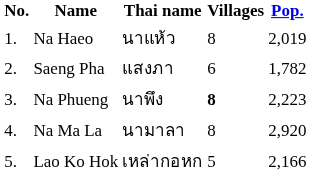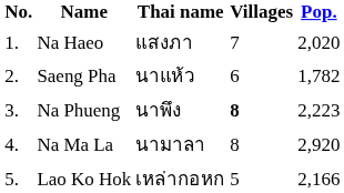 <table>
 <tr>
 <th>No.</th>
 <th>Name</th>
 <th>Thai name</th>
 <th>Villages</th>
 <th><a href='#'>Pop.</a></th>
 </tr>
 <tr>
 <td>1.</td>
 <td>Na Haeo</td>
-<td>นาแห้ว</td>
-<td>8</td>
-<td>2,019</td>
+<td>แสงภา</td>
+<td>7</td>
+<td>2,020</td>
 <td></td>
 </tr>
 <tr>
 <td>2.</td>
 <td>Saeng Pha</td>
-<td>แสงภา</td>
+<td>นาแห้ว</td>
 <td>6</td>
 <td>1,782</td>
 <td></td>
 </tr>
 <tr>
 <td>3.</td>
 <td>Na Phueng</td>
 <td>นาพึง</td>
 <td><strong>8</strong></td>
 <td>2,223</td>
 <td></td>
 </tr>
 <tr>
 <td>4.</td>
 <td>Na Ma La</td>
 <td>นามาลา</td>
 <td>8</td>
 <td>2,920</td>
 <td></td>
 </tr>
 <tr>
 <td>5.</td>
 <td>Lao Ko Hok</td>
 <td>เหล่ากอหก</td>
 <td>5</td>
 <td>2,166</td>
 <td></td>
 </tr>
 </table>
